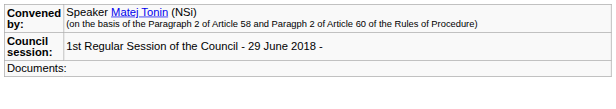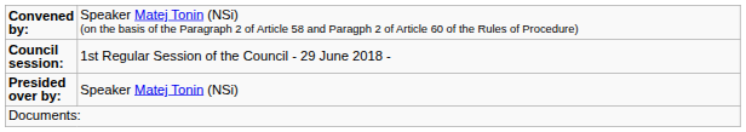 <table class="wikitable" style="line-height:16px;">
 <tr>
 <td><strong>Convened by:</strong></td>
 <td style="width:800px;">Speaker <a href='#'>Matej Tonin</a> (NSi)<br><small>(on the basis of the Paragraph 2 of Article 58 and Paragph 2 of Article 60 of the Rules of Procedure)</small></td>
 </tr>
 <tr>
 <td><strong>Council session:</strong></td>
 <td>1st Regular Session of the Council - 29 June 2018 -</td>
 </tr>
 <tr>
+<td><strong>Presided over by:</strong></td>
+<td>Speaker <a href='#'>Matej Tonin</a> (NSi)</td>
+</tr>
+<tr>
 <td colspan="2">Documents:</td>
 </tr>
 </table>
